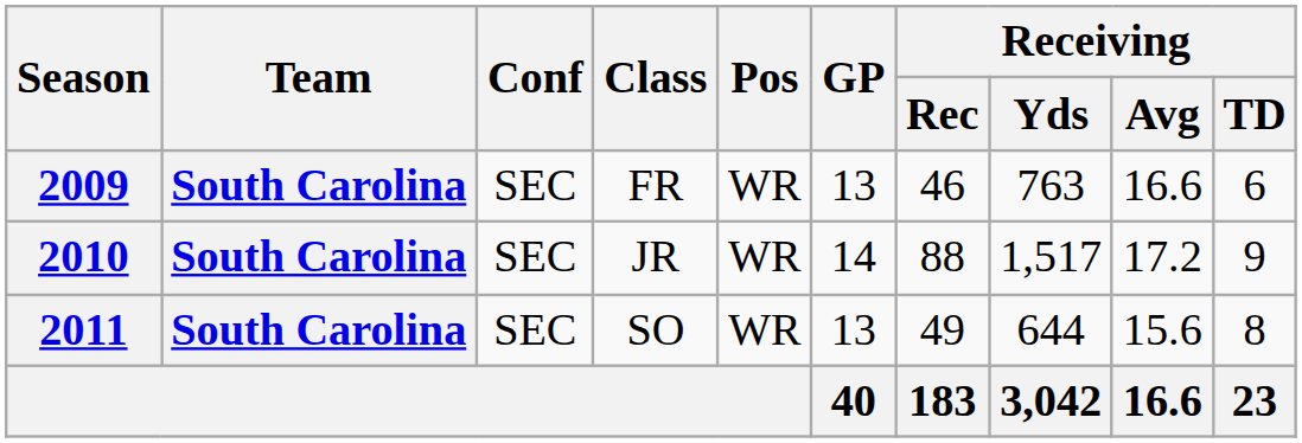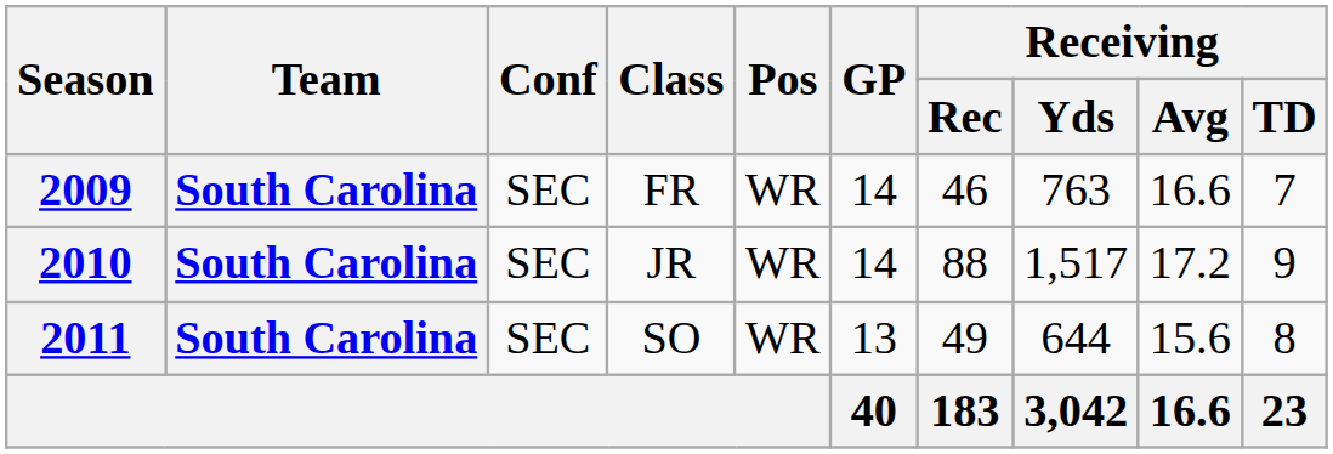 <table class="wikitable" style="text-align: center;">
 <tr>
 <th rowspan="2">Season</th>
 <th rowspan="2">Team</th>
 <th rowspan="2">Conf</th>
 <th rowspan="2">Class</th>
 <th rowspan="2">Pos</th>
 <th rowspan="2">GP</th>
 <th colspan="4">Receiving</th>
 </tr>
 <tr>
 <th>Rec</th>
 <th>Yds</th>
 <th>Avg</th>
 <th>TD</th>
 </tr>
 <tr>
 <th><a href='#'>2009</a></th>
 <th><a href='#'>South Carolina</a></th>
 <td>SEC</td>
 <td>FR</td>
 <td>WR</td>
-<td>13</td>
+<td>14</td>
 <td>46</td>
 <td>763</td>
 <td>16.6</td>
-<td>6</td>
+<td>7</td>
 </tr>
 <tr>
 <th><a href='#'>2010</a></th>
 <th><a href='#'>South Carolina</a></th>
 <td>SEC</td>
 <td>JR</td>
 <td>WR</td>
 <td>14</td>
 <td>88</td>
 <td>1,517</td>
 <td>17.2</td>
 <td>9</td>
 </tr>
 <tr>
 <th><a href='#'>2011</a></th>
 <th><a href='#'>South Carolina</a></th>
 <td>SEC</td>
 <td>SO</td>
 <td>WR</td>
 <td>13</td>
 <td>49</td>
 <td>644</td>
 <td>15.6</td>
 <td>8</td>
 </tr>
 <tr>
 <th colspan="5"></th>
 <th>40</th>
 <th>183</th>
 <th>3,042</th>
 <th>16.6</th>
 <th>23</th>
 </tr>
 </table>
